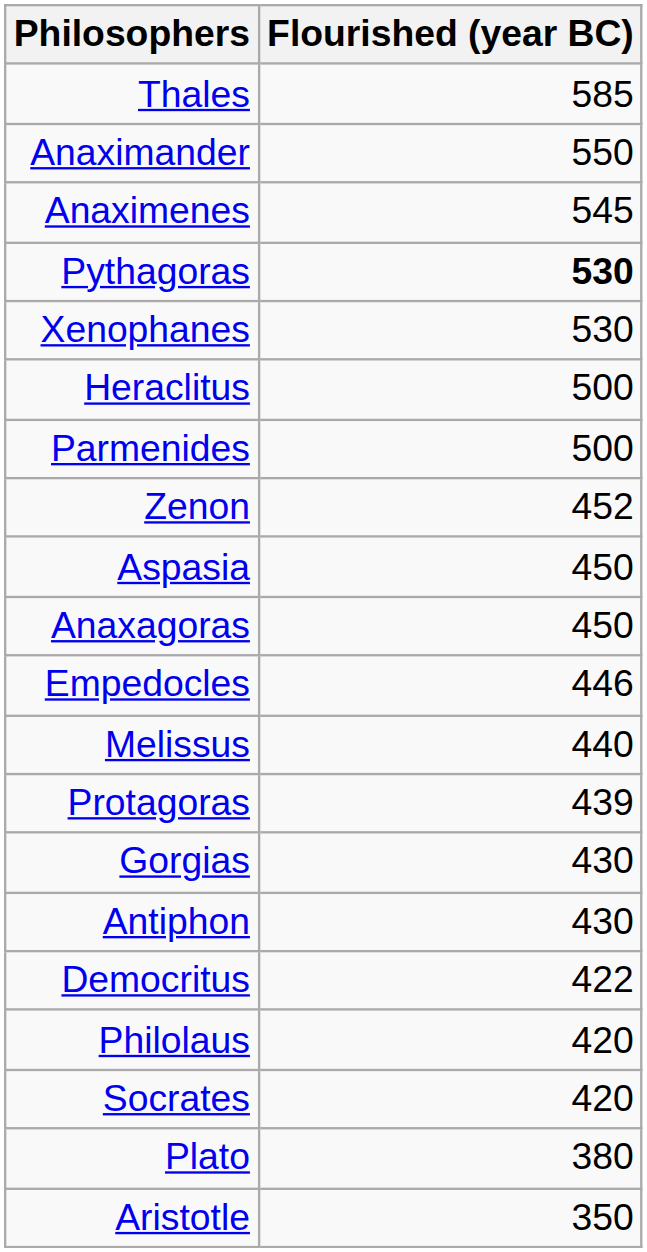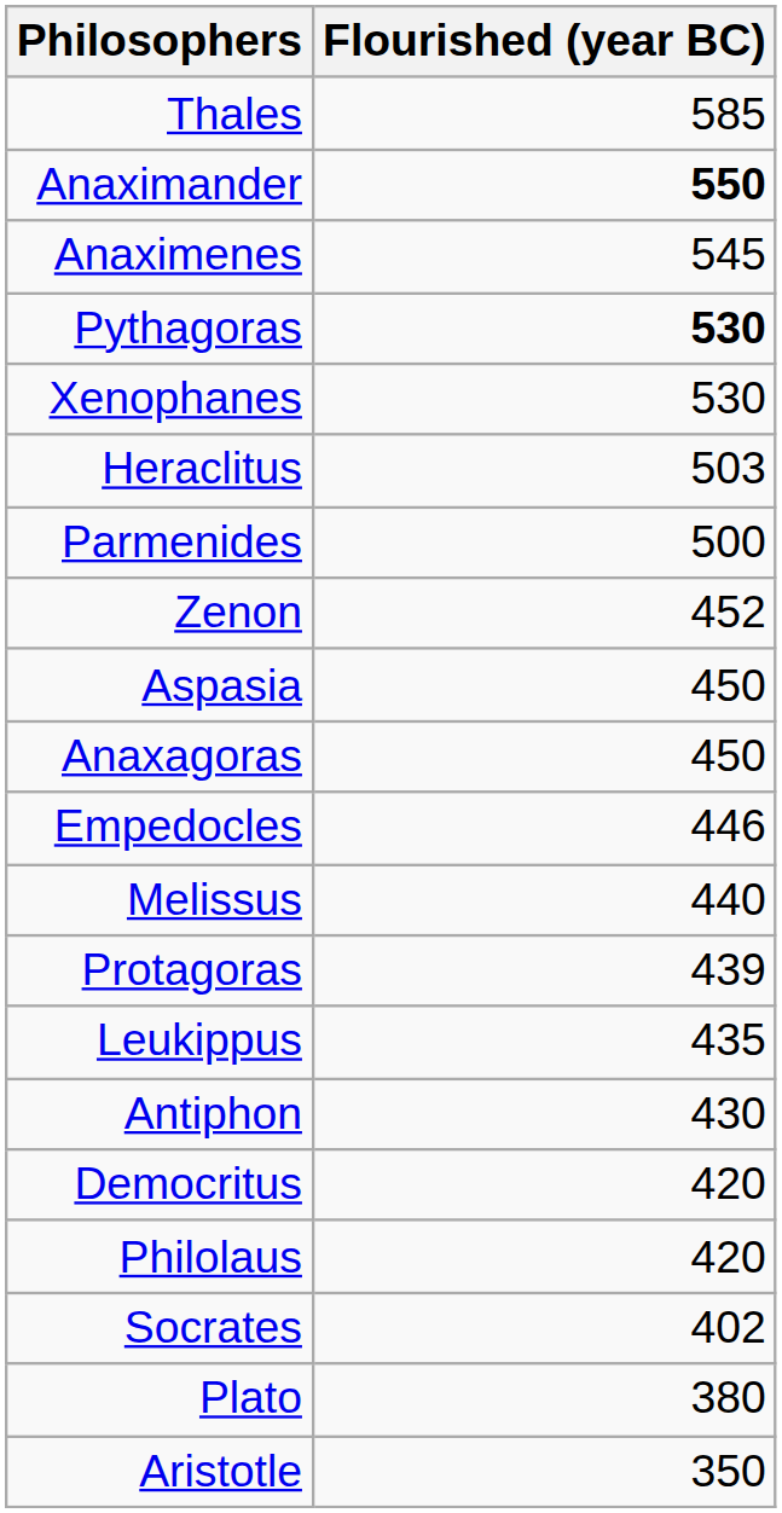 <table class="wikitable floatright" style="text-align: right">
 <tr>
 <th>Philosophers</th>
 <th>Flourished (year BC)</th>
 </tr>
 <tr>
 <td><a href='#'>Thales</a></td>
 <td>585</td>
 </tr>
 <tr>
 <td><a href='#'>Anaximander</a></td>
-<td>550</td>
+<td><strong>550</strong></td>
 </tr>
 <tr>
 <td><a href='#'>Anaximenes</a></td>
 <td>545</td>
 </tr>
 <tr>
 <td><a href='#'>Pythagoras</a></td>
 <td><strong>530</strong></td>
 </tr>
 <tr>
 <td><a href='#'>Xenophanes</a></td>
 <td>530</td>
 </tr>
 <tr>
 <td><a href='#'>Heraclitus</a></td>
-<td>500</td>
+<td>503</td>
 </tr>
 <tr>
 <td><a href='#'>Parmenides</a></td>
 <td>500</td>
 </tr>
 <tr>
 <td><a href='#'>Zenon</a></td>
 <td>452</td>
 </tr>
 <tr>
 <td><a href='#'>Aspasia</a></td>
 <td>450</td>
 </tr>
 <tr>
 <td><a href='#'>Anaxagoras</a></td>
 <td>450</td>
 </tr>
 <tr>
 <td><a href='#'>Empedocles</a></td>
 <td>446</td>
 </tr>
 <tr>
 <td><a href='#'>Melissus</a></td>
 <td>440</td>
 </tr>
 <tr>
 <td><a href='#'>Protagoras</a></td>
 <td>439</td>
 </tr>
 <tr>
-<td><a href='#'>Gorgias</a></td>
-<td>430</td>
+<td><a href='#'>Leukippus</a></td>
+<td>435</td>
 </tr>
 <tr>
 <td><a href='#'>Antiphon</a></td>
 <td>430</td>
 </tr>
 <tr>
 <td><a href='#'>Democritus</a></td>
-<td>422</td>
+<td>420</td>
 </tr>
 <tr>
 <td><a href='#'>Philolaus</a></td>
 <td>420</td>
 </tr>
 <tr>
 <td><a href='#'>Socrates</a></td>
-<td>420</td>
+<td>402</td>
 </tr>
 <tr>
 <td><a href='#'>Plato</a></td>
 <td>380</td>
 </tr>
 <tr>
 <td><a href='#'>Aristotle</a></td>
 <td>350</td>
 </tr>
 </table>
